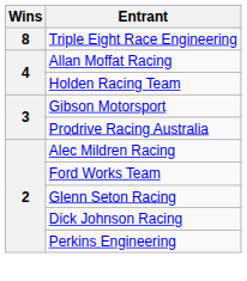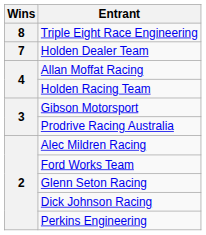 <table class="wikitable" style="font-size: 95%;">
 <tr>
 <th>Wins</th>
 <th>Entrant</th>
 </tr>
 <tr>
 <th>8</th>
 <td><a href='#'>Triple Eight Race Engineering</a></td>
+</tr>
+<tr>
+<th>7</th>
+<td><a href='#'>Holden Dealer Team</a></td>
 </tr>
 <tr>
 <th rowspan=2>4</th>
 <td><a href='#'>Allan Moffat Racing</a></td>
 </tr>
 <tr>
 <td><a href='#'>Holden Racing Team</a></td>
 </tr>
 <tr>
 <th rowspan=2>3</th>
 <td><a href='#'>Gibson Motorsport</a></td>
 </tr>
 <tr>
 <td><a href='#'>Prodrive Racing Australia</a></td>
 </tr>
 <tr>
 <th rowspan=5>2</th>
 <td><a href='#'>Alec Mildren Racing</a></td>
 </tr>
 <tr>
 <td><a href='#'>Ford Works Team</a></td>
 </tr>
 <tr>
 <td><a href='#'>Glenn Seton Racing</a></td>
 </tr>
 <tr>
 <td><a href='#'>Dick Johnson Racing</a></td>
 </tr>
 <tr>
 <td><a href='#'>Perkins Engineering</a></td>
 </tr>
 </table>
